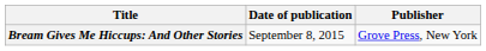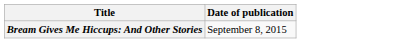 <table class="wikitable plainrowheaders sortable" style="margin-right: 0;">
 <tr>
 <th scope="col">Title</th>
 <th scope="col">Date of publication</th>
-<th scope="col">Publisher</th>
 </tr>
 <tr>
 <th scope="row"><em>Bream Gives Me Hiccups: And Other Stories</em></th>
 <td>September 8, 2015</td>
-<td><a href='#'>Grove Press</a>, New York</td>
 </tr>
 </table>
